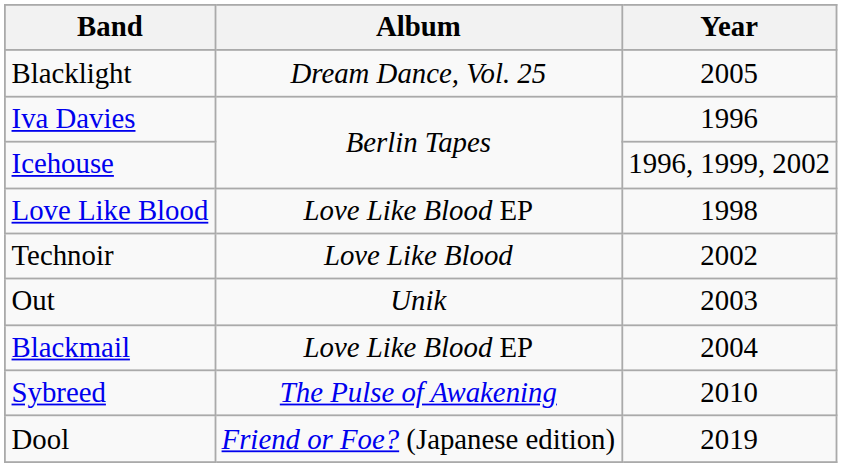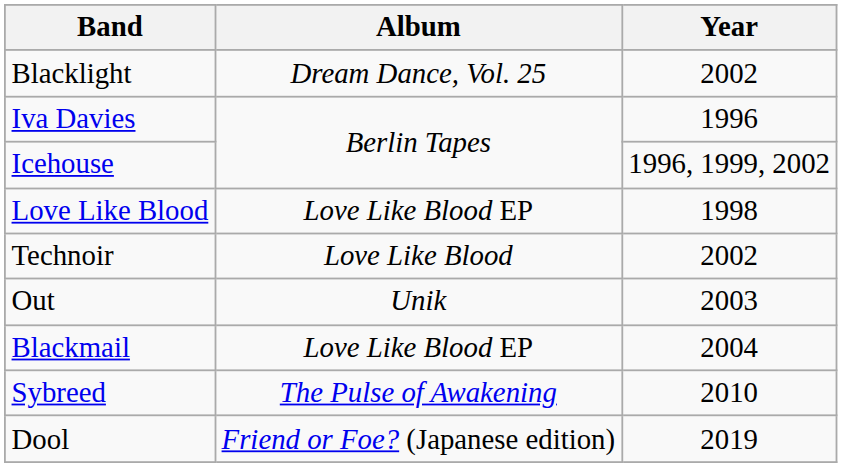 <table class="wikitable sortable">
 <tr>
 <th>Band</th>
 <th>Album</th>
 <th>Year</th>
 </tr>
 <tr>
 <td>Blacklight</td>
 <td style="text-align:center;"><em>Dream Dance, Vol. 25</em></td>
-<td style="text-align:center;">2005</td>
+<td style="text-align:center;">2002</td>
 </tr>
 <tr>
 <td align="left"><a href='#'>Iva Davies</a></td>
 <td style="text-align:center;" rowspan="2"><em>Berlin Tapes</em></td>
 <td style="text-align:center;">1996</td>
 </tr>
 <tr>
 <td align="left"><a href='#'>Icehouse</a></td>
 <td style="text-align:center;">1996, 1999, 2002</td>
 </tr>
 <tr>
 <td align="left"><a href='#'>Love Like Blood</a></td>
 <td style="text-align:center;"><em>Love Like Blood</em> EP</td>
 <td style="text-align:center;">1998</td>
 </tr>
 <tr>
 <td align="left">Technoir</td>
 <td style="text-align:center;"><em>Love Like Blood</em></td>
 <td style="text-align:center;">2002</td>
 </tr>
 <tr>
 <td align="left">Out</td>
 <td style="text-align:center;"><em>Unik</em></td>
 <td style="text-align:center;">2003</td>
 </tr>
 <tr>
 <td align="left"><a href='#'>Blackmail</a></td>
 <td style="text-align:center;"><em>Love Like Blood</em> EP</td>
 <td style="text-align:center;">2004</td>
 </tr>
 <tr>
 <td align="left"><a href='#'>Sybreed</a></td>
 <td style="text-align:center;"><em><a href='#'>The Pulse of Awakening</a></em></td>
 <td style="text-align:center;">2010</td>
 </tr>
 <tr>
 <td align="left">Dool</td>
 <td style="text-align:center;"><em><a href='#'>Friend or Foe?</a></em> (Japanese edition)</td>
 <td style="text-align:center;">2019</td>
 </tr>
 </table>
